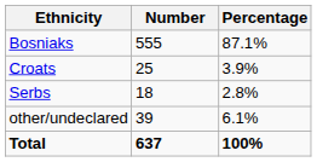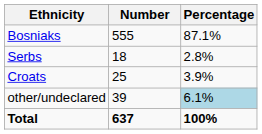 <table class="wikitable">
 <tr>
 <th width="100px">Ethnicity</th>
 <th width="80px">Number</th>
 <th width="80px">Percentage</th>
 </tr>
 <tr>
 <td><a href='#'>Bosniaks</a></td>
 <td>555</td>
 <td>87.1%</td>
 </tr>
 <tr>
+<td><a href='#'>Serbs</a></td>
+<td>18</td>
+<td>2.8%</td>
+</tr>
+<tr>
 <td><a href='#'>Croats</a></td>
 <td>25</td>
 <td>3.9%</td>
 </tr>
 <tr>
-<td><a href='#'>Serbs</a></td>
-<td>18</td>
-<td>2.8%</td>
-</tr>
-<tr>
 <td>other/undeclared</td>
 <td>39</td>
-<td>6.1%</td>
+<td style="background: lightblue;">6.1%</td>
 </tr>
 <tr>
 <td><strong>Total</strong></td>
 <td><strong>637</strong></td>
 <td><strong>100%</strong></td>
 </tr>
 </table>
